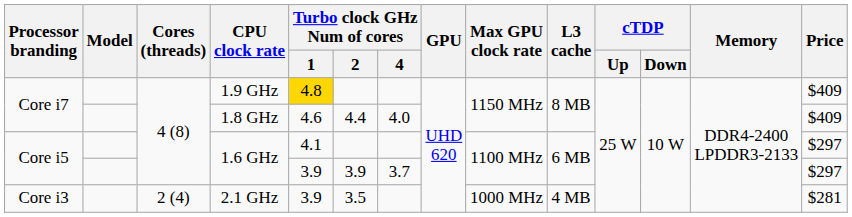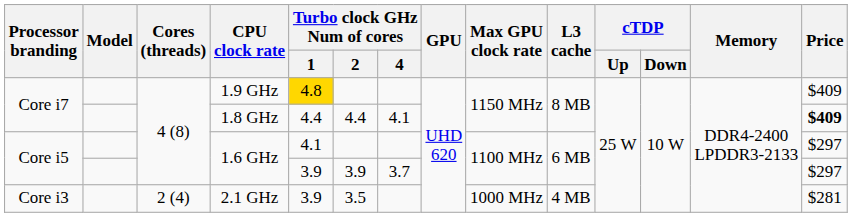 <table class="wikitable sortable" style="text-align: center;">
 <tr>
 <th rowspan="2">Processor<br>branding</th>
 <th rowspan="2">Model</th>
 <th rowspan="2">Cores<br>(threads)</th>
 <th rowspan="2">CPU<br><a href='#'>clock rate</a></th>
 <th colspan="3"><a href='#'>Turbo</a> clock GHz<br>Num of cores</th>
 <th rowspan="2">GPU</th>
 <th rowspan="2">Max GPU<br>clock rate</th>
 <th rowspan="2">L3<br>cache</th>
 <th colspan="2"><a href='#'>cTDP</a></th>
 <th rowspan="2">Memory</th>
 <th rowspan="2">Price</th>
 </tr>
 <tr>
 <th>1</th>
 <th>2</th>
 <th>4</th>
 <th>Up</th>
 <th>Down</th>
 </tr>
 <tr>
 <td rowspan="2">Core i7</td>
 <td></td>
 <td rowspan="4">4 (8)</td>
 <td>1.9 GHz</td>
 <td style="background: gold;">4.8</td>
 <td></td>
 <td></td>
 <td rowspan="5"><a href='#'>UHD<br>620</a></td>
 <td rowspan="2">1150 MHz</td>
 <td rowspan="2">8 MB</td>
 <td rowspan="5">25 W</td>
 <td rowspan="5">10 W</td>
 <td rowspan="5">DDR4-2400<br>LPDDR3-2133</td>
 <td>$409</td>
 </tr>
 <tr>
 <td></td>
 <td>1.8 GHz</td>
-<td>4.6</td>
 <td>4.4</td>
-<td>4.0</td>
-<td>$409</td>
+<td>4.4</td>
+<td>4.1</td>
+<td><strong>$409</strong></td>
 </tr>
 <tr>
 <td rowspan="2">Core i5</td>
 <td></td>
 <td rowspan="2">1.6 GHz</td>
 <td>4.1</td>
 <td></td>
 <td></td>
 <td rowspan="2">1100 MHz</td>
 <td rowspan="2">6 MB</td>
 <td>$297</td>
 </tr>
 <tr>
 <td></td>
 <td>3.9</td>
 <td>3.9</td>
 <td>3.7</td>
 <td>$297</td>
 </tr>
 <tr>
 <td>Core i3</td>
 <td></td>
 <td>2 (4)</td>
 <td>2.1 GHz</td>
 <td>3.9</td>
 <td>3.5</td>
 <td></td>
 <td>1000 MHz</td>
 <td>4 MB</td>
 <td>$281</td>
 </tr>
 </table>
